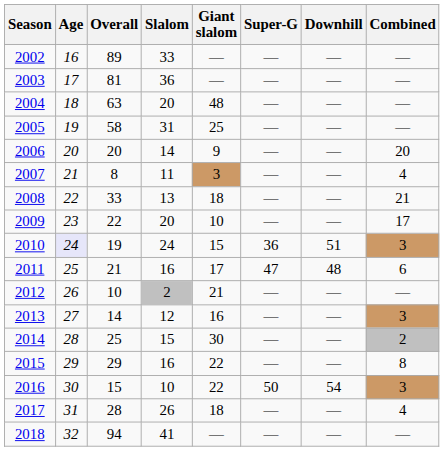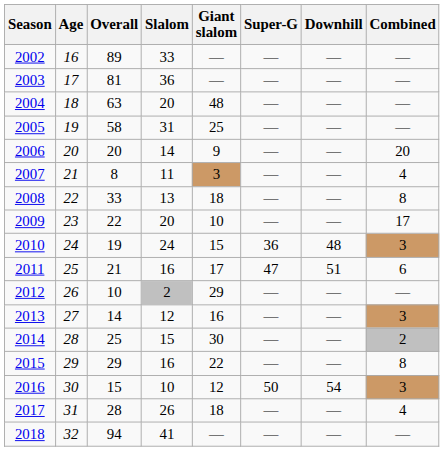 <table class=wikitable style="text-align:center">
 <tr>
 <th>Season</th>
 <th>Age</th>
 <th>Overall</th>
 <th>Slalom</th>
 <th>Giant<br>slalom</th>
 <th>Super-G</th>
 <th>Downhill</th>
 <th>Combined</th>
 </tr>
 <tr>
 <td><a href='#'>2002</a></td>
 <td><em>16</em></td>
 <td>89</td>
 <td>33</td>
 <td>—</td>
 <td>—</td>
 <td>—</td>
 <td>—</td>
 </tr>
 <tr>
 <td><a href='#'>2003</a></td>
 <td><em>17</em></td>
 <td>81</td>
 <td>36</td>
 <td>—</td>
 <td>—</td>
 <td>—</td>
 <td>—</td>
 </tr>
 <tr>
 <td><a href='#'>2004</a></td>
 <td><em>18</em></td>
 <td>63</td>
 <td>20</td>
 <td>48</td>
 <td>—</td>
 <td>—</td>
 <td>—</td>
 </tr>
 <tr>
 <td><a href='#'>2005</a></td>
 <td><em>19</em></td>
 <td>58</td>
 <td>31</td>
 <td>25</td>
 <td>—</td>
 <td>—</td>
 <td>—</td>
 </tr>
 <tr>
 <td><a href='#'>2006</a></td>
 <td><em>20</em></td>
 <td>20</td>
 <td>14</td>
 <td>9</td>
 <td>—</td>
 <td>—</td>
 <td>20</td>
 </tr>
 <tr>
 <td><a href='#'>2007</a></td>
 <td><em>21</em></td>
 <td>8</td>
 <td>11</td>
 <td bgcolor="cc9966">3</td>
 <td>—</td>
 <td>—</td>
 <td>4</td>
 </tr>
 <tr>
 <td><a href='#'>2008</a></td>
 <td><em>22</em></td>
 <td>33</td>
 <td>13</td>
 <td>18</td>
 <td>—</td>
 <td>—</td>
-<td>21</td>
+<td>8</td>
 </tr>
 <tr>
 <td><a href='#'>2009</a></td>
 <td><em>23</em></td>
 <td>22</td>
 <td>20</td>
 <td>10</td>
 <td>—</td>
 <td>—</td>
 <td>17</td>
 </tr>
 <tr>
 <td><a href='#'>2010</a></td>
-<td style="background: lavender;"><em>24</em></td>
+<td><em>24</em></td>
 <td>19</td>
 <td>24</td>
 <td>15</td>
 <td>36</td>
-<td>51</td>
+<td>48</td>
 <td bgcolor="cc9966">3</td>
 </tr>
 <tr>
 <td><a href='#'>2011</a></td>
 <td><em>25</em></td>
 <td>21</td>
 <td>16</td>
 <td>17</td>
 <td>47</td>
-<td>48</td>
+<td>51</td>
 <td>6</td>
 </tr>
 <tr>
 <td><a href='#'>2012</a></td>
 <td><em>26</em></td>
 <td>10</td>
 <td bgcolor="silver">2</td>
-<td>21</td>
+<td>29</td>
 <td>—</td>
 <td>—</td>
 <td>—</td>
 </tr>
 <tr>
 <td><a href='#'>2013</a></td>
 <td><em>27</em></td>
 <td>14</td>
 <td>12</td>
 <td>16</td>
 <td>—</td>
 <td>—</td>
 <td bgcolor="cc9966">3</td>
 </tr>
 <tr>
 <td><a href='#'>2014</a></td>
 <td><em>28</em></td>
 <td>25</td>
 <td>15</td>
 <td>30</td>
 <td>—</td>
 <td>—</td>
 <td bgcolor="silver">2</td>
 </tr>
 <tr>
 <td><a href='#'>2015</a></td>
 <td><em>29</em></td>
 <td>29</td>
 <td>16</td>
 <td>22</td>
 <td>—</td>
 <td>—</td>
 <td>8</td>
 </tr>
 <tr>
 <td><a href='#'>2016</a></td>
 <td><em>30</em></td>
 <td>15</td>
 <td>10</td>
-<td>22</td>
+<td>12</td>
 <td>50</td>
 <td>54</td>
 <td bgcolor="cc9966">3</td>
 </tr>
 <tr>
 <td><a href='#'>2017</a></td>
 <td><em>31</em></td>
 <td>28</td>
 <td>26</td>
 <td>18</td>
 <td>—</td>
 <td>—</td>
 <td>4</td>
 </tr>
 <tr>
 <td><a href='#'>2018</a></td>
 <td><em>32</em></td>
 <td>94</td>
 <td>41</td>
 <td>—</td>
 <td>—</td>
 <td>—</td>
 <td>—</td>
 </tr>
 </table>
